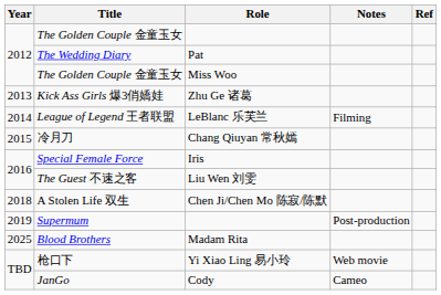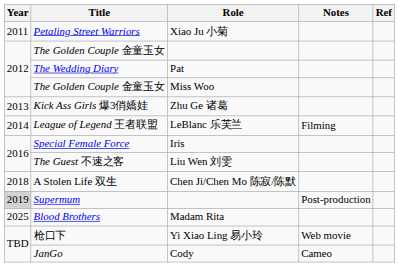 <table class="wikitable">
 <tr>
 <th>Year</th>
 <th>Title</th>
 <th>Role</th>
 <th>Notes</th>
 <th>Ref</th>
+</tr>
+<tr>
+<td>2011</td>
+<td><em><a href='#'>Petaling Street Warriors</a></em></td>
+<td>Xiao Ju 小菊</td>
+<td></td>
+<td></td>
 </tr>
 <tr>
 <td rowspan="3">2012</td>
 <td><em>The Golden Couple</em> 金童玉女</td>
 <td></td>
 <td></td>
 <td></td>
 </tr>
 <tr>
 <td><em><a href='#'>The Wedding Diary</a></em></td>
 <td>Pat</td>
 <td></td>
 <td></td>
 </tr>
 <tr>
 <td><em>The Golden Couple</em> 金童玉女</td>
 <td>Miss Woo</td>
 <td></td>
 <td></td>
 </tr>
 <tr>
 <td>2013</td>
 <td><em>Kick Ass Girls</em> 爆3俏嬌娃</td>
 <td>Zhu Ge 诸葛</td>
 <td></td>
 <td></td>
 </tr>
 <tr>
 <td>2014</td>
 <td><em>League of Legend</em> 王者联盟</td>
 <td>LeBlanc 乐芙兰</td>
 <td>Filming</td>
 <td></td>
 </tr>
 <tr>
-<td>2015</td>
-<td>冷月刀</td>
-<td>Chang Qiuyan 常秋嫣</td>
-<td></td>
-<td></td>
-</tr>
-<tr>
 <td rowspan="2">2016</td>
 <td><em><a href='#'>Special Female Force</a></em></td>
 <td>Iris</td>
 <td></td>
 <td></td>
 </tr>
 <tr>
 <td><em>The Guest</em> 不速之客</td>
 <td>Liu Wen 刘雯</td>
 <td></td>
 <td></td>
 </tr>
 <tr>
 <td>2018</td>
 <td>A Stolen Life 双生</td>
 <td>Chen Ji/Chen Mo 陈寂/陈默</td>
 <td></td>
 <td></td>
 </tr>
 <tr>
-<td>2019</td>
+<td style="background: lightgrey;">2019</td>
 <td><em><a href='#'>Supermum</a></em></td>
 <td></td>
 <td>Post-production</td>
 <td></td>
 </tr>
 <tr>
 <td>2025</td>
 <td><em><a href='#'>Blood Brothers</a></em></td>
 <td>Madam Rita</td>
 <td></td>
 <td></td>
 </tr>
 <tr>
 <td rowspan="2">TBD</td>
 <td>枪口下</td>
 <td>Yi Xiao Ling 易小玲</td>
 <td>Web movie</td>
 <td></td>
 </tr>
 <tr>
 <td><em>JanGo</em></td>
 <td>Cody</td>
 <td>Cameo</td>
 <td></td>
 </tr>
 </table>
